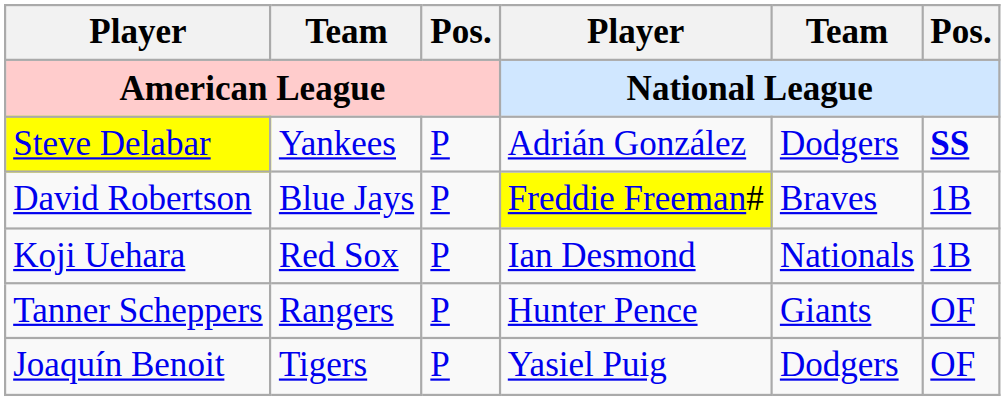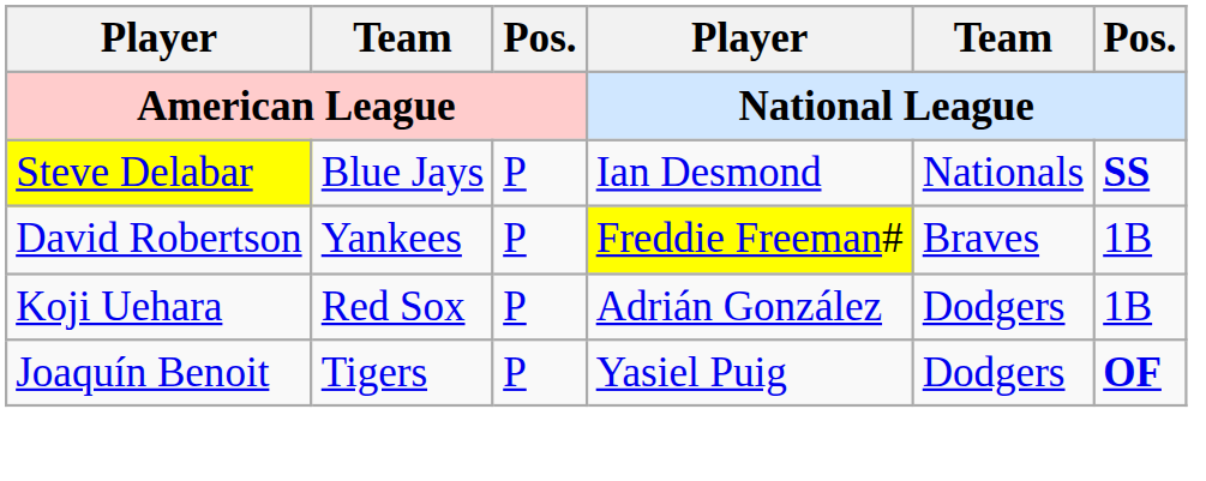 <table class="wikitable">
 <tr>
 <th>Player</th>
 <th>Team</th>
 <th>Pos.</th>
 <th>Player</th>
 <th>Team</th>
 <th>Pos.</th>
 </tr>
 <tr>
 <th colspan="3" style="background:#fcc;">American League</th>
 <th colspan="3" style="background:#d0e7ff;">National League</th>
 </tr>
 <tr>
 <td style="background:yellow;"><a href='#'>Steve Delabar</a></td>
-<td><a href='#'>Yankees</a></td>
+<td><a href='#'>Blue Jays</a></td>
 <td><a href='#'>P</a></td>
-<td><a href='#'>Adrián González</a></td>
-<td><a href='#'>Dodgers</a></td>
+<td><a href='#'>Ian Desmond</a></td>
+<td><a href='#'>Nationals</a></td>
 <td><strong><a href='#'>SS</a></strong></td>
 </tr>
 <tr>
 <td><a href='#'>David Robertson</a></td>
-<td><a href='#'>Blue Jays</a></td>
+<td><a href='#'>Yankees</a></td>
 <td><a href='#'>P</a></td>
 <td style="background:yellow;"><a href='#'>Freddie Freeman</a>#</td>
 <td><a href='#'>Braves</a></td>
 <td><a href='#'>1B</a></td>
 </tr>
 <tr>
 <td><a href='#'>Koji Uehara</a></td>
 <td><a href='#'>Red Sox</a></td>
 <td><a href='#'>P</a></td>
-<td><a href='#'>Ian Desmond</a></td>
-<td><a href='#'>Nationals</a></td>
+<td><a href='#'>Adrián González</a></td>
+<td><a href='#'>Dodgers</a></td>
 <td><a href='#'>1B</a></td>
-</tr>
-<tr>
-<td><a href='#'>Tanner Scheppers</a></td>
-<td><a href='#'>Rangers</a></td>
-<td><a href='#'>P</a></td>
-<td><a href='#'>Hunter Pence</a></td>
-<td><a href='#'>Giants</a></td>
-<td><a href='#'>OF</a></td>
 </tr>
 <tr>
 <td><a href='#'>Joaquín Benoit</a></td>
 <td><a href='#'>Tigers</a></td>
 <td><a href='#'>P</a></td>
 <td><a href='#'>Yasiel Puig</a></td>
 <td><a href='#'>Dodgers</a></td>
-<td><a href='#'>OF</a></td>
+<td><strong><a href='#'>OF</a></strong></td>
 </tr>
 </table>
